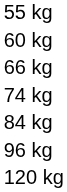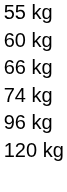 <table>
 <tr>
 <td>55 kg</td>
 <td></td>
 <td></td>
 <td></td>
 </tr>
 <tr>
 <td>60 kg</td>
 <td></td>
 <td></td>
 <td></td>
 </tr>
 <tr>
 <td rowspan=2>66 kg</td>
 <td rowspan=2></td>
 <td rowspan=2></td>
 <td></td>
 </tr>
 <tr>
 <td></td>
 </tr>
 <tr>
 <td>74 kg</td>
 <td></td>
 <td></td>
 <td></td>
 </tr>
 <tr>
-<td>84 kg</td>
-<td></td>
-<td></td>
-<td></td>
-</tr>
-<tr>
 <td>96 kg</td>
 <td></td>
 <td></td>
 <td></td>
 </tr>
 <tr>
 <td>120 kg</td>
 <td></td>
 <td></td>
 <td></td>
 </tr>
 </table>
